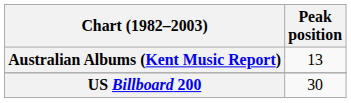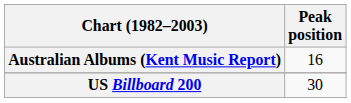 <table class="wikitable sortable plainrowheaders" style="text-align:center">
 <tr>
 <th scope="col">Chart (1982–2003)</th>
 <th scope="col">Peak<br>position</th>
 </tr>
 <tr>
 <th scope="row">Australian Albums (<a href='#'>Kent Music Report</a>)</th>
-<td>13</td>
+<td>16</td>
 </tr>
 <tr>
 </tr>
 <tr>
 </tr>
 <tr>
 </tr>
 <tr>
 <th scope="row">US <a href='#'><em>Billboard</em> 200</a></th>
 <td>30</td>
 </tr>
 </table>
